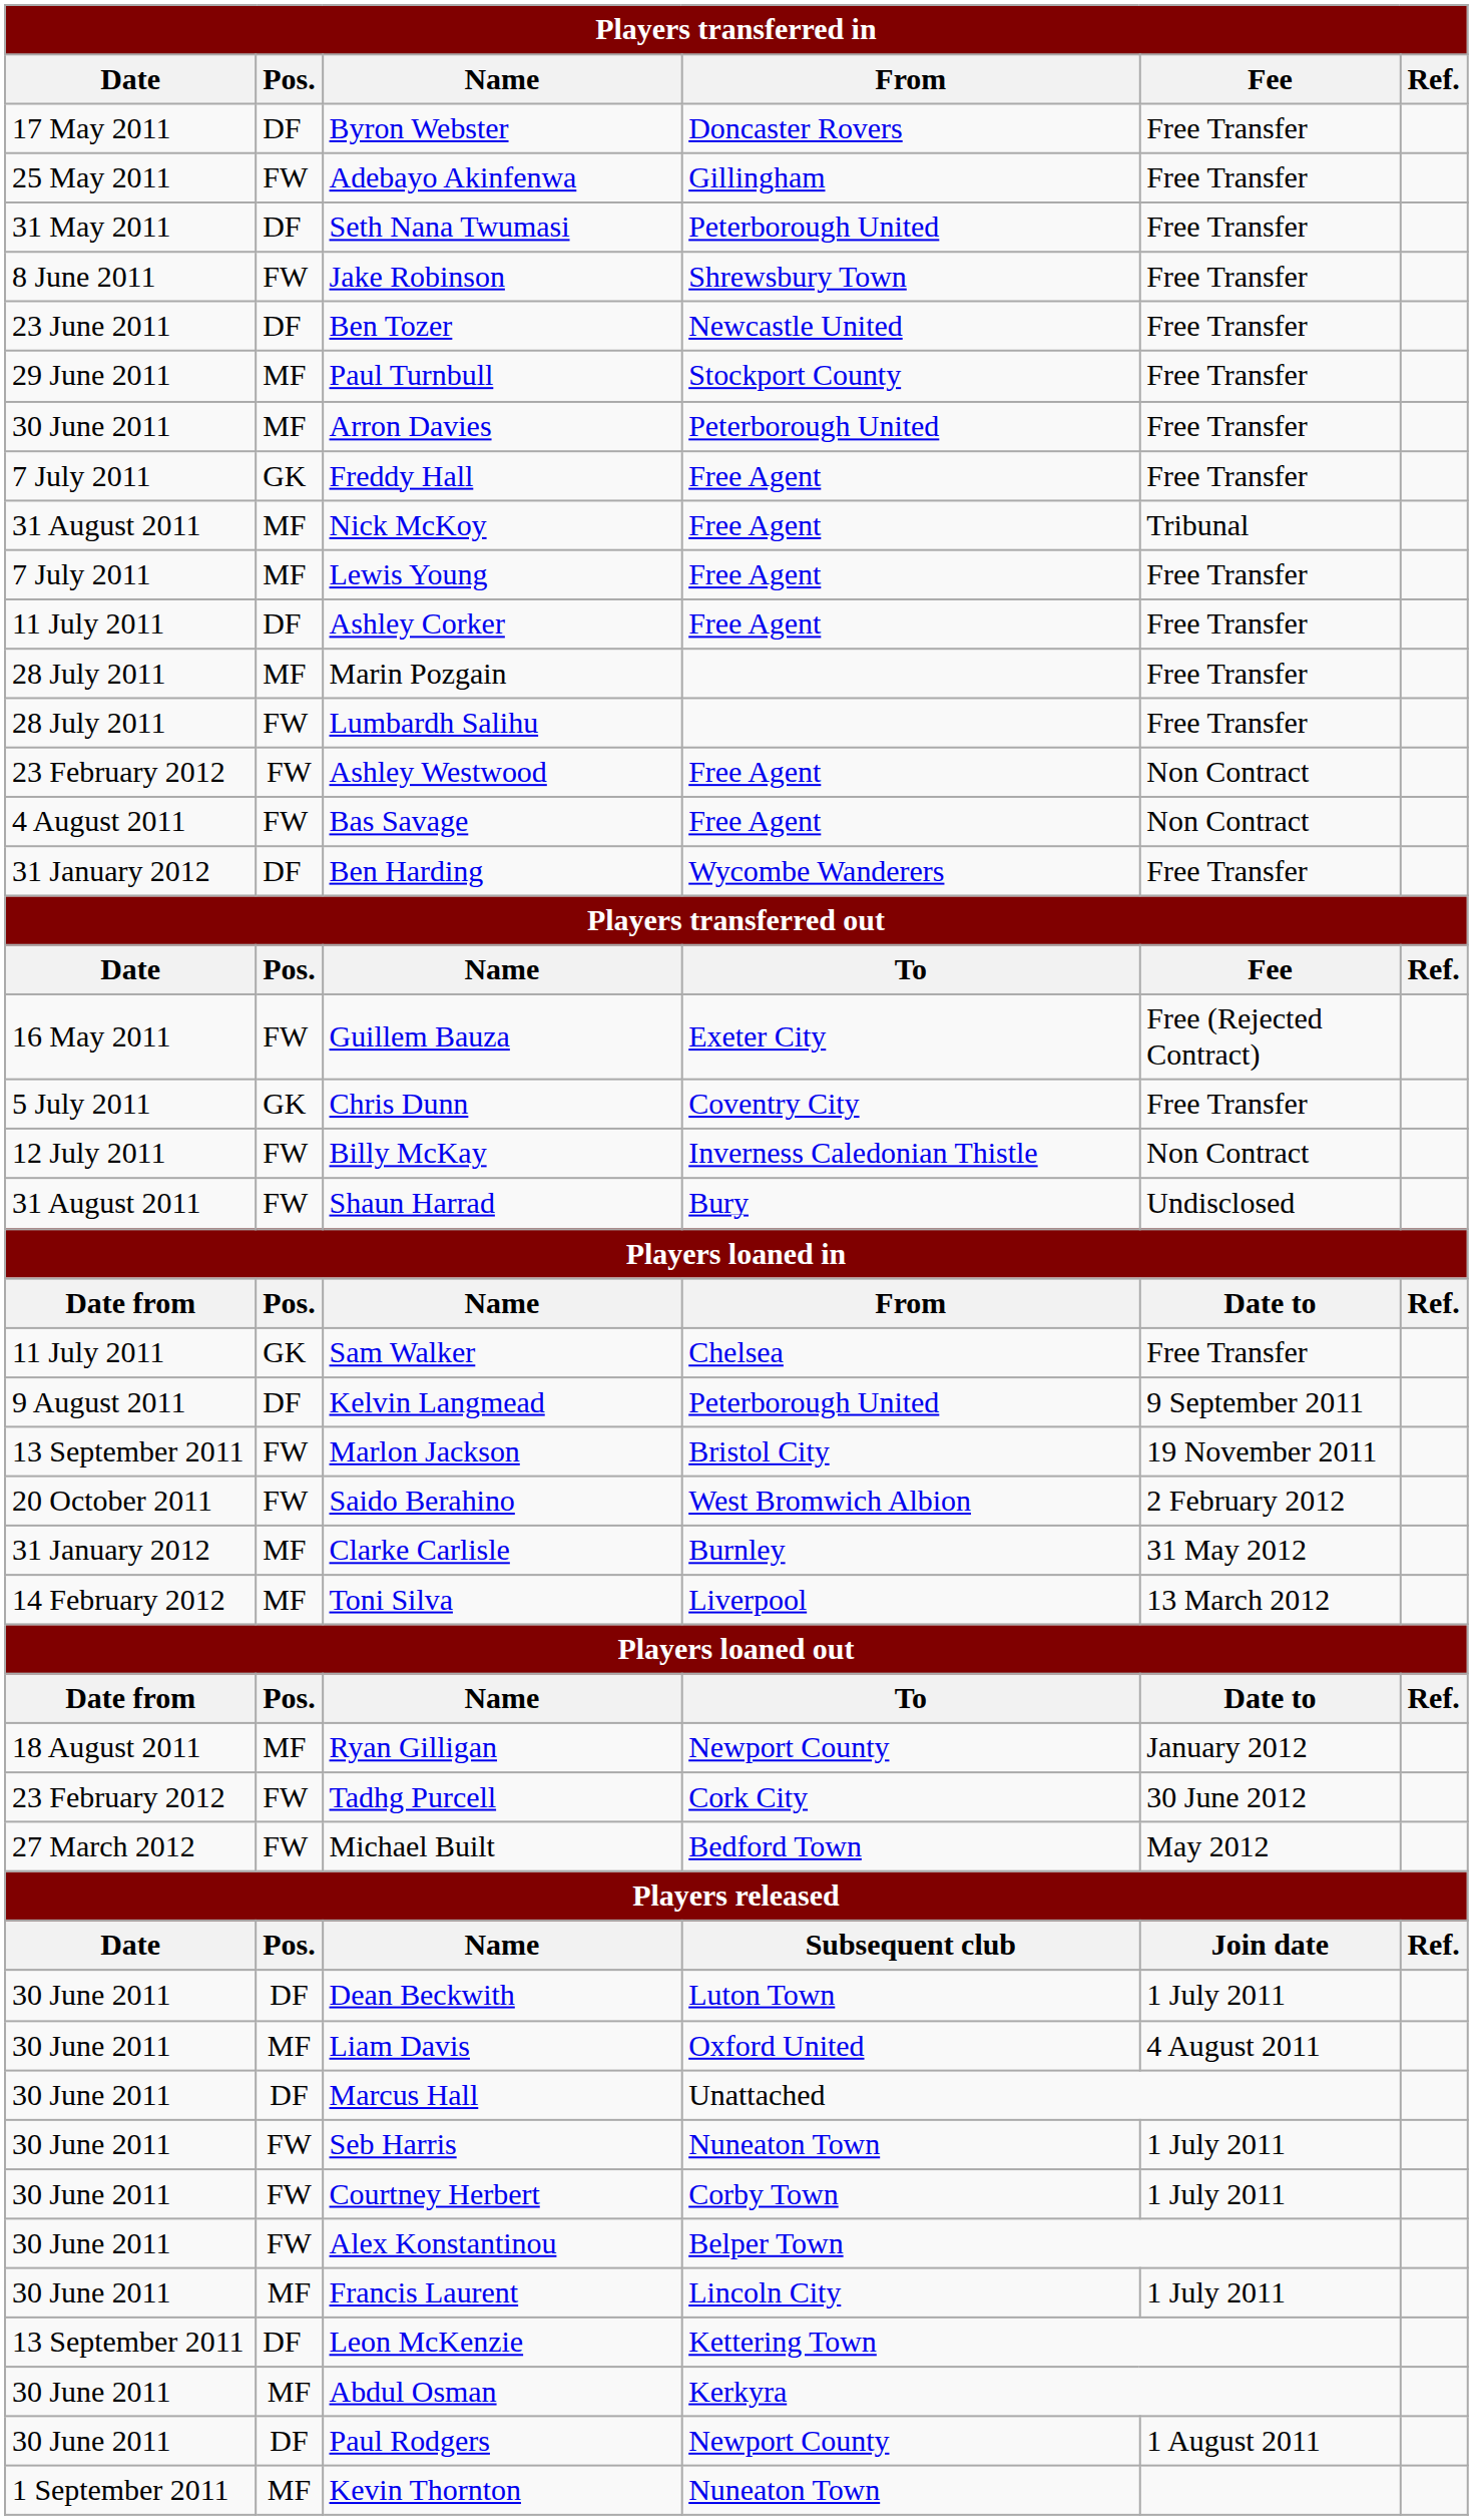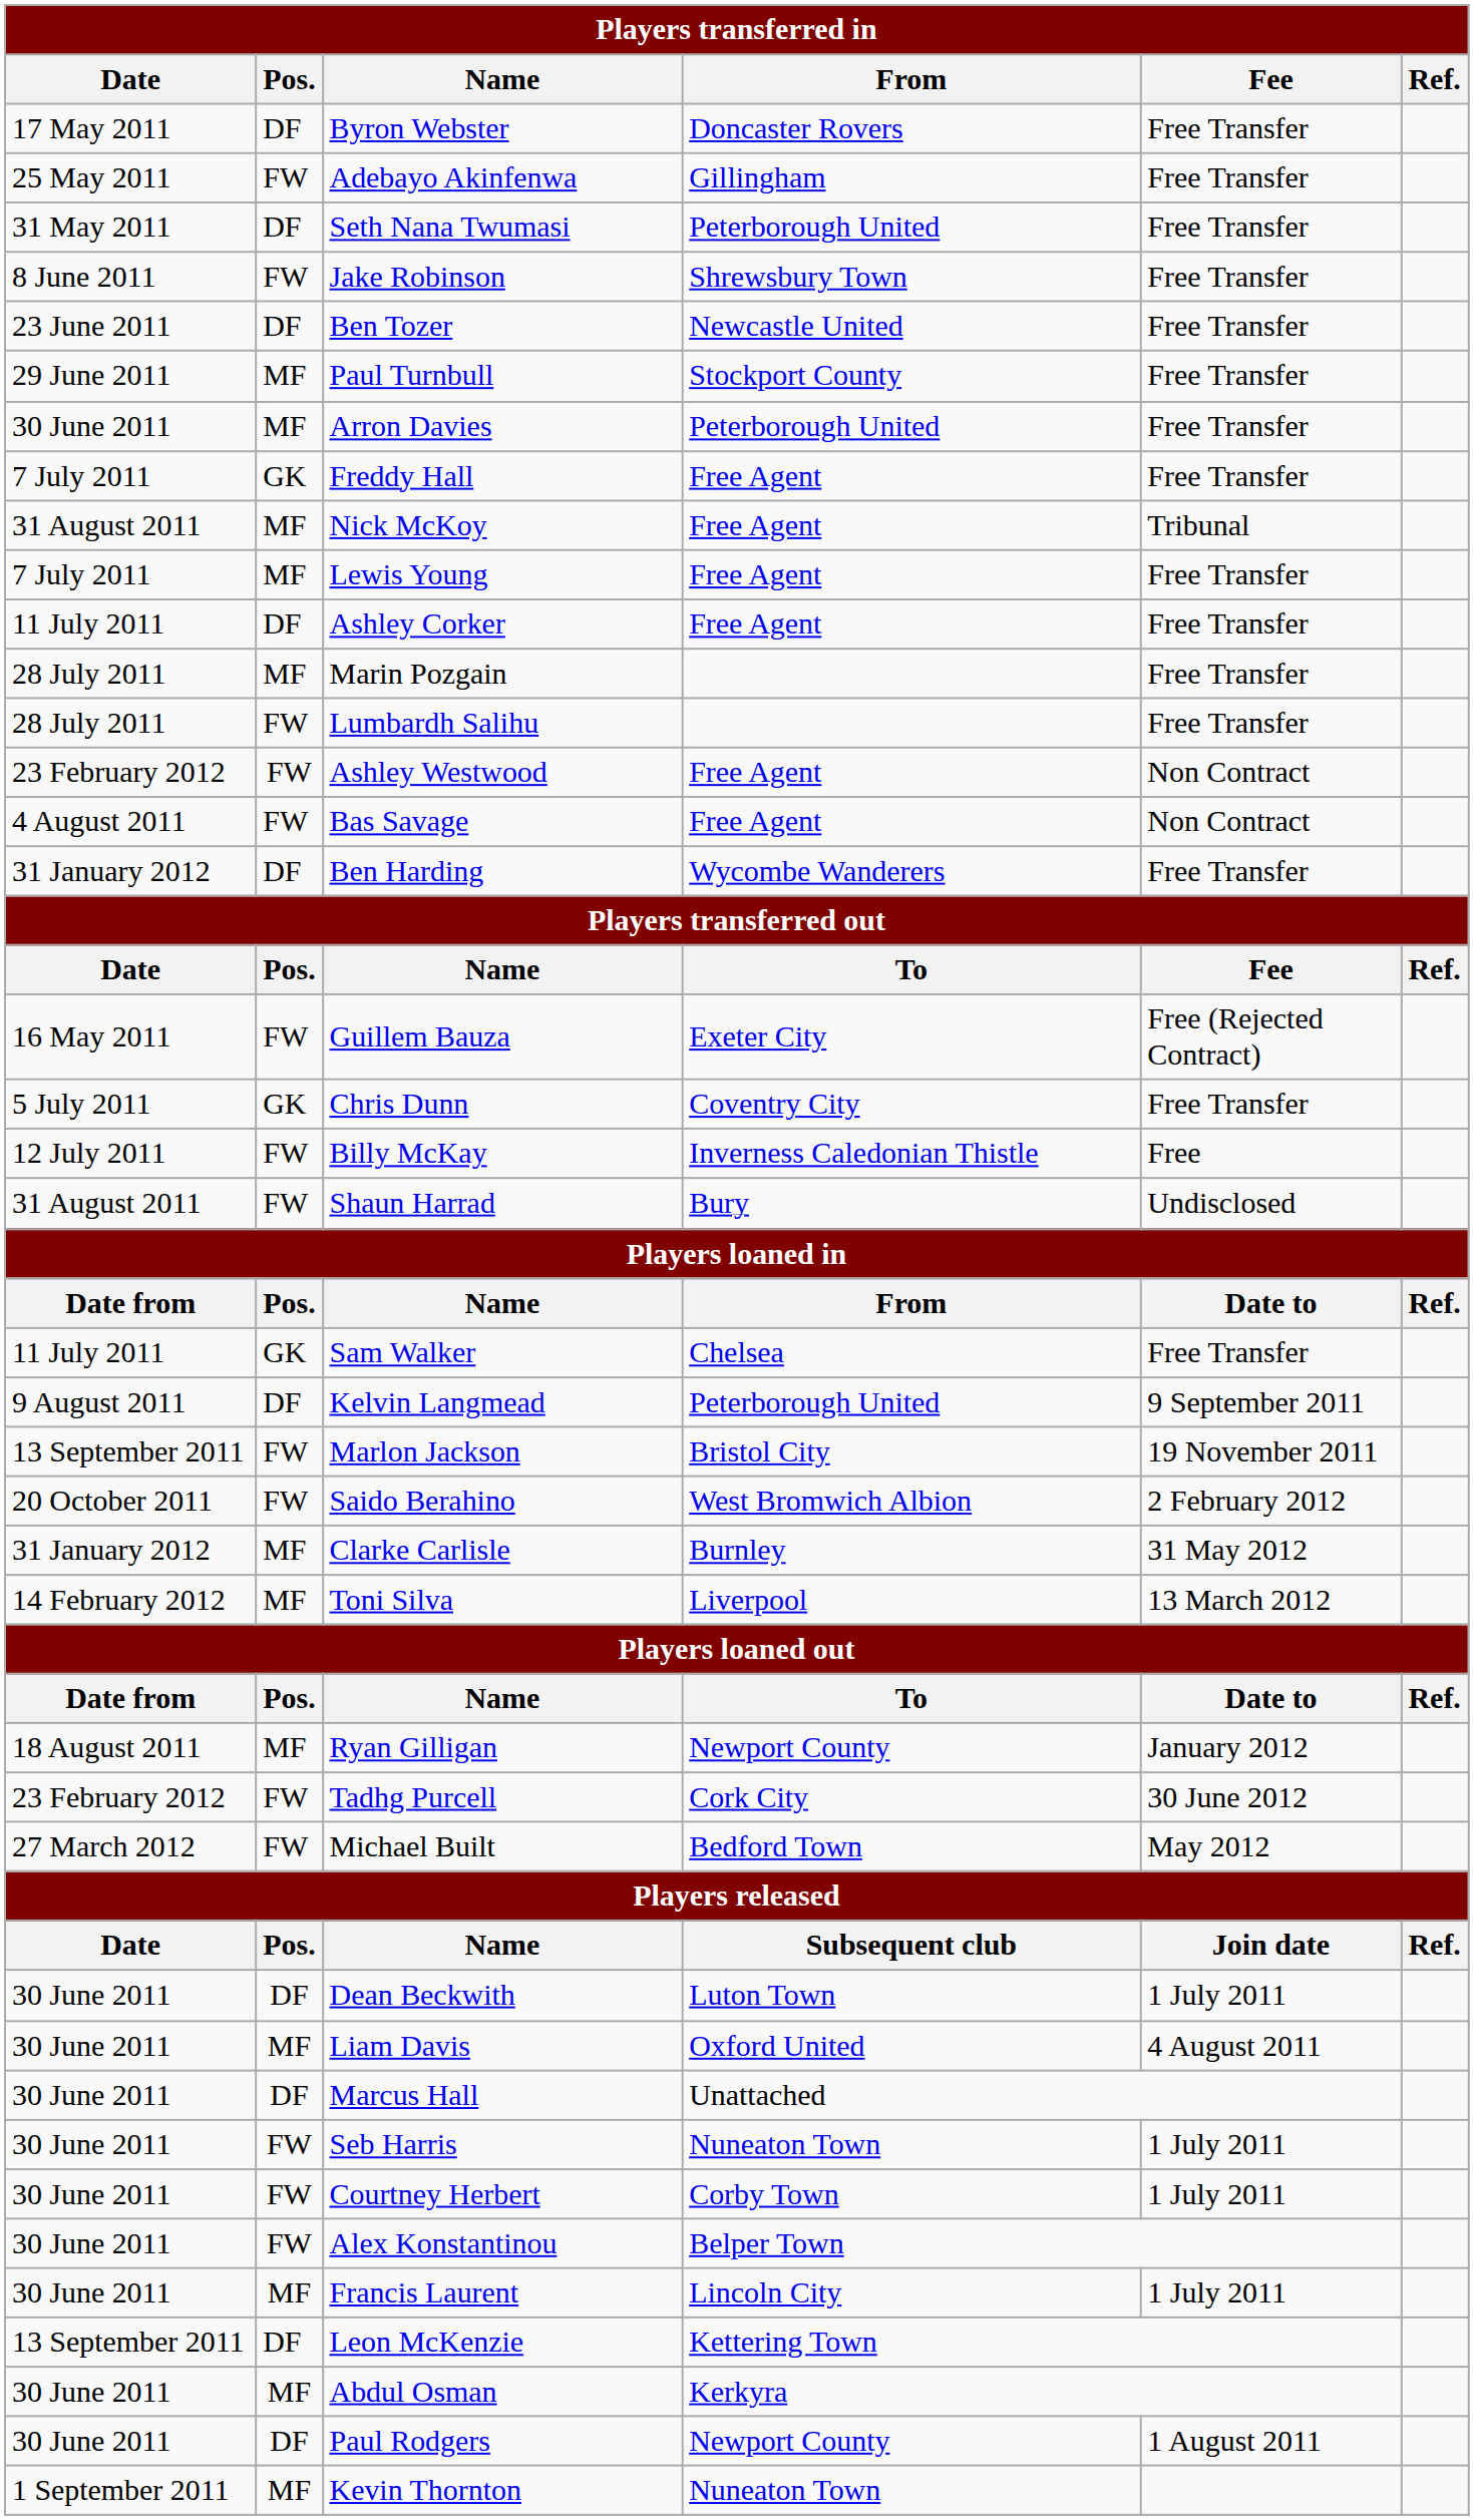 <table class="wikitable" style="font-size:95%;">
 <tr>
 <th style="background: maroon; color:white" colspan="6">Players transferred in</th>
 </tr>
 <tr>
 <th width="120px">Date</th>
 <th width="25px">Pos.</th>
 <th width="175px">Name</th>
 <th width="225px">From</th>
 <th width="125px">Fee</th>
 <th width="25px">Ref.</th>
 </tr>
 <tr>
 <td>17 May 2011</td>
 <td>DF</td>
 <td> <a href='#'>Byron Webster</a></td>
 <td> <a href='#'>Doncaster Rovers</a></td>
 <td>Free Transfer</td>
 <td></td>
 </tr>
 <tr>
 <td>25 May 2011</td>
 <td>FW</td>
 <td> <a href='#'>Adebayo Akinfenwa</a></td>
 <td> <a href='#'>Gillingham</a></td>
 <td>Free Transfer</td>
 <td></td>
 </tr>
 <tr>
 <td>31 May 2011</td>
 <td>DF</td>
 <td> <a href='#'>Seth Nana Twumasi</a></td>
 <td> <a href='#'>Peterborough United</a></td>
 <td>Free Transfer</td>
 <td></td>
 </tr>
 <tr>
 <td>8 June 2011</td>
 <td>FW</td>
 <td> <a href='#'>Jake Robinson</a></td>
 <td> <a href='#'>Shrewsbury Town</a></td>
 <td>Free Transfer</td>
 <td></td>
 </tr>
 <tr>
 <td>23 June 2011</td>
 <td>DF</td>
 <td> <a href='#'>Ben Tozer</a></td>
 <td> <a href='#'>Newcastle United</a></td>
 <td>Free Transfer</td>
 <td></td>
 </tr>
 <tr>
 <td>29 June 2011</td>
 <td>MF</td>
 <td> <a href='#'>Paul Turnbull</a></td>
 <td> <a href='#'>Stockport County</a></td>
 <td>Free Transfer</td>
 <td></td>
 </tr>
 <tr>
 <td>30 June 2011</td>
 <td>MF</td>
 <td> <a href='#'>Arron Davies</a></td>
 <td> <a href='#'>Peterborough United</a></td>
 <td>Free Transfer</td>
 <td></td>
 </tr>
 <tr>
 <td>7 July 2011</td>
 <td>GK</td>
 <td> <a href='#'>Freddy Hall</a></td>
 <td><a href='#'>Free Agent</a></td>
 <td>Free Transfer</td>
 <td></td>
 </tr>
 <tr>
 <td>31 August 2011</td>
 <td>MF</td>
 <td> <a href='#'>Nick McKoy</a></td>
 <td><a href='#'>Free Agent</a></td>
 <td>Tribunal</td>
 <td></td>
 </tr>
 <tr>
 <td>7 July 2011</td>
 <td>MF</td>
 <td> <a href='#'>Lewis Young</a></td>
 <td><a href='#'>Free Agent</a></td>
 <td>Free Transfer</td>
 <td></td>
 </tr>
 <tr>
 <td>11 July 2011</td>
 <td>DF</td>
 <td> <a href='#'>Ashley Corker</a></td>
 <td><a href='#'>Free Agent</a></td>
 <td>Free Transfer</td>
 <td></td>
 </tr>
 <tr>
 <td>28 July 2011</td>
 <td>MF</td>
 <td> Marin Pozgain</td>
 <td></td>
 <td>Free Transfer</td>
 <td></td>
 </tr>
 <tr>
 <td>28 July 2011</td>
 <td>FW</td>
 <td> <a href='#'>Lumbardh Salihu</a></td>
 <td></td>
 <td>Free Transfer</td>
 <td></td>
 </tr>
 <tr>
 <td>23 February 2012</td>
 <td style="text-align:center;">FW</td>
 <td> <a href='#'>Ashley Westwood</a></td>
 <td><a href='#'>Free Agent</a></td>
 <td>Non Contract</td>
 <td></td>
 </tr>
 <tr>
 <td>4 August 2011</td>
 <td>FW</td>
 <td> <a href='#'>Bas Savage</a></td>
 <td><a href='#'>Free Agent</a></td>
 <td>Non Contract</td>
 <td></td>
 </tr>
 <tr>
 <td>31 January 2012</td>
 <td>DF</td>
 <td> <a href='#'>Ben Harding</a></td>
 <td> <a href='#'>Wycombe Wanderers</a></td>
 <td>Free Transfer</td>
 <td></td>
 </tr>
 <tr>
 <th style="background: maroon; color:white" colspan="6">Players transferred out</th>
 </tr>
 <tr>
 <th>Date</th>
 <th>Pos.</th>
 <th>Name</th>
 <th>To</th>
 <th>Fee</th>
 <th>Ref.</th>
 </tr>
 <tr>
 <td>16 May 2011</td>
 <td>FW</td>
 <td> <a href='#'>Guillem Bauza</a></td>
 <td> <a href='#'>Exeter City</a></td>
 <td>Free (Rejected Contract)</td>
 <td></td>
 </tr>
 <tr>
 <td>5 July 2011</td>
 <td>GK</td>
 <td> <a href='#'>Chris Dunn</a></td>
 <td> <a href='#'>Coventry City</a></td>
 <td>Free Transfer</td>
 <td></td>
 </tr>
 <tr>
 <td>12 July 2011</td>
 <td>FW</td>
 <td> <a href='#'>Billy McKay</a></td>
 <td> <a href='#'>Inverness Caledonian Thistle</a></td>
-<td>Non Contract</td>
+<td>Free</td>
 <td></td>
 </tr>
 <tr>
 <td>31 August 2011</td>
 <td>FW</td>
 <td> <a href='#'>Shaun Harrad</a></td>
 <td> <a href='#'>Bury</a></td>
 <td>Undisclosed</td>
 <td></td>
 </tr>
 <tr>
 <th style="background: maroon; color:white" colspan="6">Players loaned in</th>
 </tr>
 <tr>
 <th>Date from</th>
 <th>Pos.</th>
 <th>Name</th>
 <th>From</th>
 <th>Date to</th>
 <th>Ref.</th>
 </tr>
 <tr>
 <td>11 July 2011</td>
 <td>GK</td>
 <td> <a href='#'>Sam Walker</a></td>
 <td> <a href='#'>Chelsea</a></td>
 <td>Free Transfer</td>
 <td></td>
 </tr>
 <tr>
 <td>9 August 2011</td>
 <td>DF</td>
 <td> <a href='#'>Kelvin Langmead</a></td>
 <td> <a href='#'>Peterborough United</a></td>
 <td>9 September 2011</td>
 <td></td>
 </tr>
 <tr>
 <td>13 September 2011</td>
 <td>FW</td>
 <td> <a href='#'>Marlon Jackson</a></td>
 <td> <a href='#'>Bristol City</a></td>
 <td>19 November 2011</td>
 <td></td>
 </tr>
 <tr>
 <td>20 October 2011</td>
 <td>FW</td>
 <td> <a href='#'>Saido Berahino</a></td>
 <td> <a href='#'>West Bromwich Albion</a></td>
 <td>2 February 2012</td>
 <td></td>
 </tr>
 <tr>
 <td>31 January 2012</td>
 <td>MF</td>
 <td> <a href='#'>Clarke Carlisle</a></td>
 <td> <a href='#'>Burnley</a></td>
 <td>31 May 2012</td>
 <td></td>
 </tr>
 <tr>
 <td>14 February 2012</td>
 <td>MF</td>
 <td> <a href='#'>Toni Silva</a></td>
 <td> <a href='#'>Liverpool</a></td>
 <td>13 March 2012</td>
 <td></td>
 </tr>
 <tr>
 <th style="background: maroon; color:white" colspan="6">Players loaned out</th>
 </tr>
 <tr>
 <th>Date from</th>
 <th>Pos.</th>
 <th>Name</th>
 <th>To</th>
 <th>Date to</th>
 <th>Ref.</th>
 </tr>
 <tr>
 <td>18 August 2011</td>
 <td>MF</td>
 <td> <a href='#'>Ryan Gilligan</a></td>
 <td> <a href='#'>Newport County</a></td>
 <td>January 2012</td>
 <td></td>
 </tr>
 <tr>
 <td>23 February 2012</td>
 <td>FW</td>
 <td> <a href='#'>Tadhg Purcell</a></td>
 <td> <a href='#'>Cork City</a></td>
 <td>30 June 2012</td>
 <td></td>
 </tr>
 <tr>
 <td>27 March 2012</td>
 <td>FW</td>
 <td> Michael Built</td>
 <td> <a href='#'>Bedford Town</a></td>
 <td>May 2012</td>
 <td></td>
 </tr>
 <tr>
 <th style="background: maroon; color:white" colspan="6">Players released</th>
 </tr>
 <tr>
 <th>Date</th>
 <th>Pos.</th>
 <th>Name</th>
 <th>Subsequent club</th>
 <th>Join date</th>
 <th>Ref.</th>
 </tr>
 <tr>
 <td>30 June 2011</td>
 <td style="text-align:center;">DF</td>
 <td> <a href='#'>Dean Beckwith</a></td>
 <td> <a href='#'>Luton Town</a></td>
 <td>1 July 2011</td>
 <td></td>
 </tr>
 <tr>
 <td>30 June 2011</td>
 <td style="text-align:center;">MF</td>
 <td> <a href='#'>Liam Davis</a></td>
 <td> <a href='#'>Oxford United</a></td>
 <td>4 August 2011</td>
 <td></td>
 </tr>
 <tr>
 <td>30 June 2011</td>
 <td style="text-align:center;">DF</td>
 <td> <a href='#'>Marcus Hall</a></td>
 <td colspan="2">Unattached</td>
 <td></td>
 </tr>
 <tr>
 <td>30 June 2011</td>
 <td style="text-align:center;">FW</td>
 <td> <a href='#'>Seb Harris</a></td>
 <td> <a href='#'>Nuneaton Town</a></td>
 <td>1 July 2011</td>
 <td></td>
 </tr>
 <tr>
 <td>30 June 2011</td>
 <td style="text-align:center;">FW</td>
 <td> <a href='#'>Courtney Herbert</a></td>
 <td> <a href='#'>Corby Town</a></td>
 <td>1 July 2011</td>
 <td></td>
 </tr>
 <tr>
 <td>30 June 2011</td>
 <td style="text-align:center;">FW</td>
 <td> <a href='#'>Alex Konstantinou</a></td>
 <td colspan="2"> <a href='#'>Belper Town</a></td>
 <td></td>
 </tr>
 <tr>
 <td>30 June 2011</td>
 <td style="text-align:center;">MF</td>
 <td> <a href='#'>Francis Laurent</a></td>
 <td> <a href='#'>Lincoln City</a></td>
 <td>1 July 2011</td>
 <td></td>
 </tr>
 <tr>
 <td>13 September 2011</td>
 <td>DF</td>
 <td> <a href='#'>Leon McKenzie</a></td>
 <td colspan="2"> <a href='#'>Kettering Town</a></td>
 <td></td>
 </tr>
 <tr>
 <td>30 June 2011</td>
 <td style="text-align:center;">MF</td>
 <td> <a href='#'>Abdul Osman</a></td>
 <td colspan="2"> <a href='#'>Kerkyra</a></td>
 <td></td>
 </tr>
 <tr>
 <td>30 June 2011</td>
 <td style="text-align:center;">DF</td>
 <td> <a href='#'>Paul Rodgers</a></td>
 <td> <a href='#'>Newport County</a></td>
 <td>1 August 2011</td>
 <td></td>
 </tr>
 <tr>
 <td>1 September 2011</td>
 <td style="text-align:center;">MF</td>
 <td> <a href='#'>Kevin Thornton</a></td>
 <td> <a href='#'>Nuneaton Town</a></td>
 <td></td>
 <td></td>
 </tr>
 </table>
